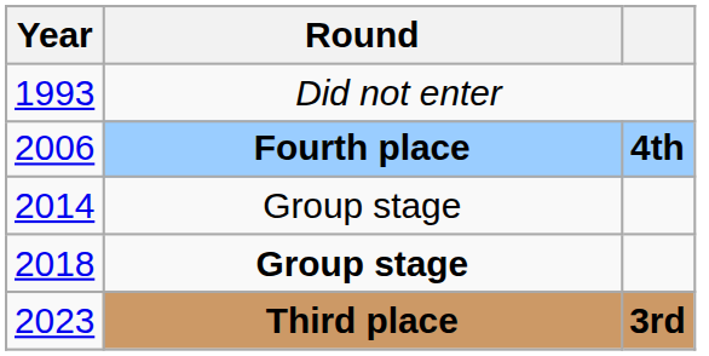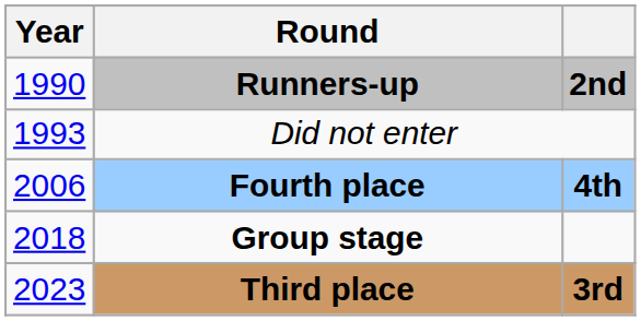 <table class="wikitable" style="text-align: center; font-size:90%">
 <tr>
 <th>Year</th>
 <th style="width:200px">Round</th>
 <th></th>
+</tr>
+<tr>
+<td><a href='#'>1990</a></td>
+<td bgcolor=Silver><strong>Runners-up</strong></td>
+<td bgcolor=Silver><strong>2nd</strong></td>
 </tr>
 <tr>
 <td><a href='#'>1993</a></td>
 <td colspan="2"><em>Did not enter</em></td>
 </tr>
 <tr>
 <td><a href='#'>2006</a></td>
 <td bgcolor="9acdff"><strong>Fourth place</strong></td>
 <td bgcolor="9acdff"><strong>4th</strong></td>
-</tr>
-<tr>
-<td><a href='#'>2014</a></td>
-<td>Group stage</td>
-<td></td>
 </tr>
 <tr>
 <td><a href='#'>2018</a></td>
 <td><strong>Group stage</strong></td>
 <td></td>
 </tr>
 <tr>
 <td><a href='#'>2023</a></td>
 <td bgcolor="cc9966"><strong>Third place</strong></td>
 <td bgcolor="cc9966"><strong>3rd</strong></td>
 </tr>
 </table>
